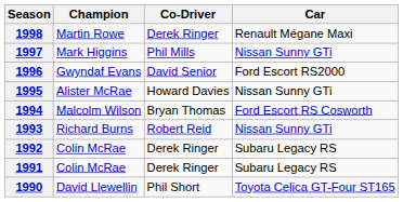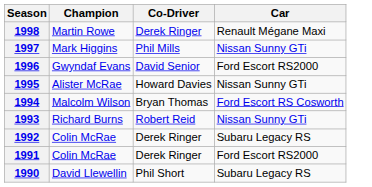 <table class="wikitable">
 <tr>
 <th>Season</th>
 <th>Champion</th>
 <th>Co-Driver</th>
 <th>Car</th>
 </tr>
 <tr>
 <th><a href='#'>1998</a></th>
 <td> <a href='#'>Martin Rowe</a></td>
 <td> <a href='#'>Derek Ringer</a></td>
 <td>Renault Mégane Maxi</td>
 </tr>
 <tr>
 <th><a href='#'>1997</a></th>
 <td> <a href='#'>Mark Higgins</a></td>
 <td> <a href='#'>Phil Mills</a></td>
 <td><a href='#'>Nissan Sunny GTi</a></td>
 </tr>
 <tr>
 <th><a href='#'>1996</a></th>
 <td> <a href='#'>Gwyndaf Evans</a></td>
 <td> <a href='#'>David Senior</a></td>
 <td>Ford Escort RS2000</td>
 </tr>
 <tr>
 <th><a href='#'>1995</a></th>
 <td> <a href='#'>Alister McRae</a></td>
 <td> Howard Davies</td>
 <td>Nissan Sunny GTi</td>
 </tr>
 <tr>
 <th><a href='#'>1994</a></th>
 <td> <a href='#'>Malcolm Wilson</a></td>
 <td> Bryan Thomas</td>
 <td><a href='#'>Ford Escort RS Cosworth</a></td>
 </tr>
 <tr>
 <th><a href='#'>1993</a></th>
 <td> <a href='#'>Richard Burns</a></td>
 <td> <a href='#'>Robert Reid</a></td>
 <td><a href='#'>Nissan Sunny GTi</a></td>
 </tr>
 <tr>
 <th><a href='#'>1992</a></th>
 <td> <a href='#'>Colin McRae</a></td>
 <td> Derek Ringer</td>
 <td>Subaru Legacy RS</td>
 </tr>
 <tr>
 <th><a href='#'>1991</a></th>
 <td> <a href='#'>Colin McRae</a></td>
 <td> Derek Ringer</td>
-<td>Subaru Legacy RS</td>
+<td>Ford Escort RS2000</td>
 </tr>
 <tr>
 <th><a href='#'>1990</a></th>
 <td> <a href='#'>David Llewellin</a></td>
 <td> Phil Short</td>
-<td><a href='#'>Toyota Celica GT-Four ST165</a></td>
+<td>Subaru Legacy RS</td>
 </tr>
 </table>
